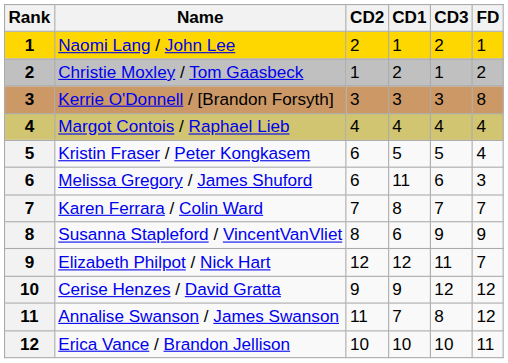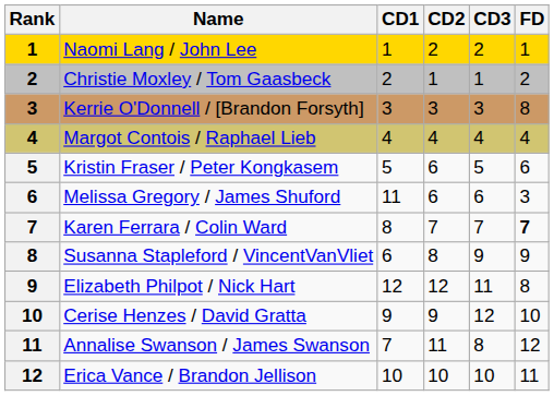 <table class="wikitable">
 <tr>
 <th>Rank</th>
 <th>Name</th>
+<th>CD1</th>
 <th>CD2</th>
-<th>CD1</th>
 <th>CD3</th>
 <th>FD</th>
 </tr>
 <tr bgcolor="gold">
 <td align="center"><strong>1</strong></td>
 <td><a href='#'>Naomi Lang</a> / <a href='#'>John Lee</a></td>
+<td>1</td>
 <td>2</td>
-<td>1</td>
 <td>2</td>
 <td>1</td>
 </tr>
 <tr bgcolor="silver">
 <td align="center"><strong>2</strong></td>
 <td><a href='#'>Christie Moxley</a> / <a href='#'>Tom Gaasbeck</a></td>
+<td>2</td>
 <td>1</td>
-<td>2</td>
 <td>1</td>
 <td>2</td>
 </tr>
 <tr bgcolor="cc9966">
 <td align="center"><strong>3</strong></td>
 <td><a href='#'>Kerrie O'Donnell</a> / [Brandon Forsyth]</td>
 <td>3</td>
 <td>3</td>
 <td>3</td>
 <td>8</td>
 </tr>
 <tr bgcolor="#d1c571">
 <td align="center"><strong>4</strong></td>
 <td><a href='#'>Margot Contois</a> / <a href='#'>Raphael Lieb</a></td>
 <td>4</td>
 <td>4</td>
 <td>4</td>
 <td>4</td>
 </tr>
 <tr>
 <th>5</th>
 <td><a href='#'>Kristin Fraser</a> / <a href='#'>Peter Kongkasem</a></td>
+<td>5</td>
 <td>6</td>
 <td>5</td>
-<td>5</td>
-<td>4</td>
+<td>6</td>
 </tr>
 <tr>
 <th>6</th>
 <td><a href='#'>Melissa Gregory</a> / <a href='#'>James Shuford</a></td>
+<td>11</td>
 <td>6</td>
-<td>11</td>
 <td>6</td>
 <td>3</td>
 </tr>
 <tr>
 <th>7</th>
 <td><a href='#'>Karen Ferrara</a> / <a href='#'>Colin Ward</a></td>
-<td>7</td>
 <td>8</td>
 <td>7</td>
 <td>7</td>
+<td><strong>7</strong></td>
 </tr>
 <tr>
 <th>8</th>
 <td><a href='#'>Susanna Stapleford</a> / <a href='#'>VincentVanVliet</a></td>
+<td>6</td>
 <td>8</td>
-<td>6</td>
 <td>9</td>
 <td>9</td>
 </tr>
 <tr>
 <th>9</th>
 <td><a href='#'>Elizabeth Philpot</a> / <a href='#'>Nick Hart</a></td>
 <td>12</td>
 <td>12</td>
 <td>11</td>
-<td>7</td>
+<td>8</td>
 </tr>
 <tr>
 <th>10</th>
 <td><a href='#'>Cerise Henzes</a> / <a href='#'>David Gratta</a></td>
 <td>9</td>
 <td>9</td>
 <td>12</td>
-<td>12</td>
+<td>10</td>
 </tr>
 <tr>
 <th>11</th>
 <td><a href='#'>Annalise Swanson</a> / <a href='#'>James Swanson</a></td>
+<td>7</td>
 <td>11</td>
-<td>7</td>
 <td>8</td>
 <td>12</td>
 </tr>
 <tr>
 <th>12</th>
 <td><a href='#'>Erica Vance</a> / <a href='#'>Brandon Jellison</a></td>
 <td>10</td>
 <td>10</td>
 <td>10</td>
 <td>11</td>
 </tr>
 </table>
